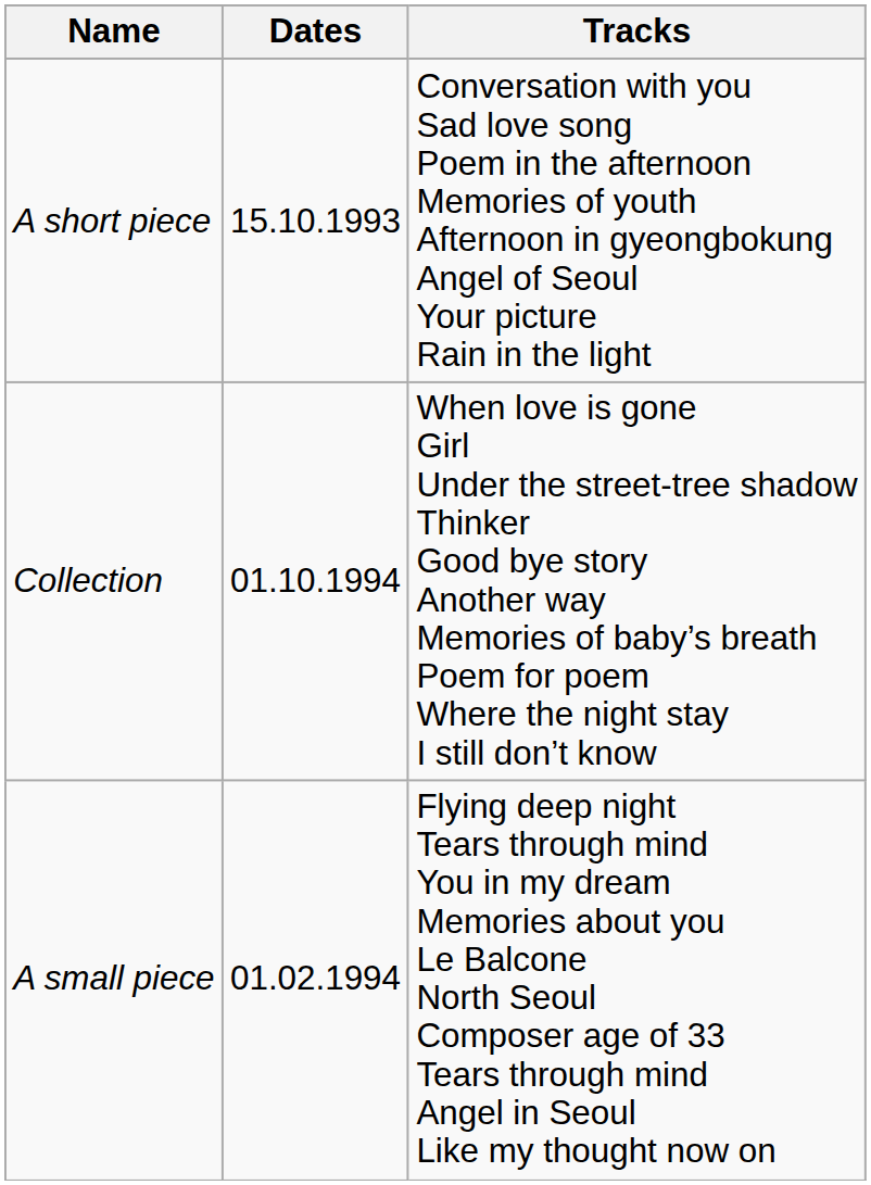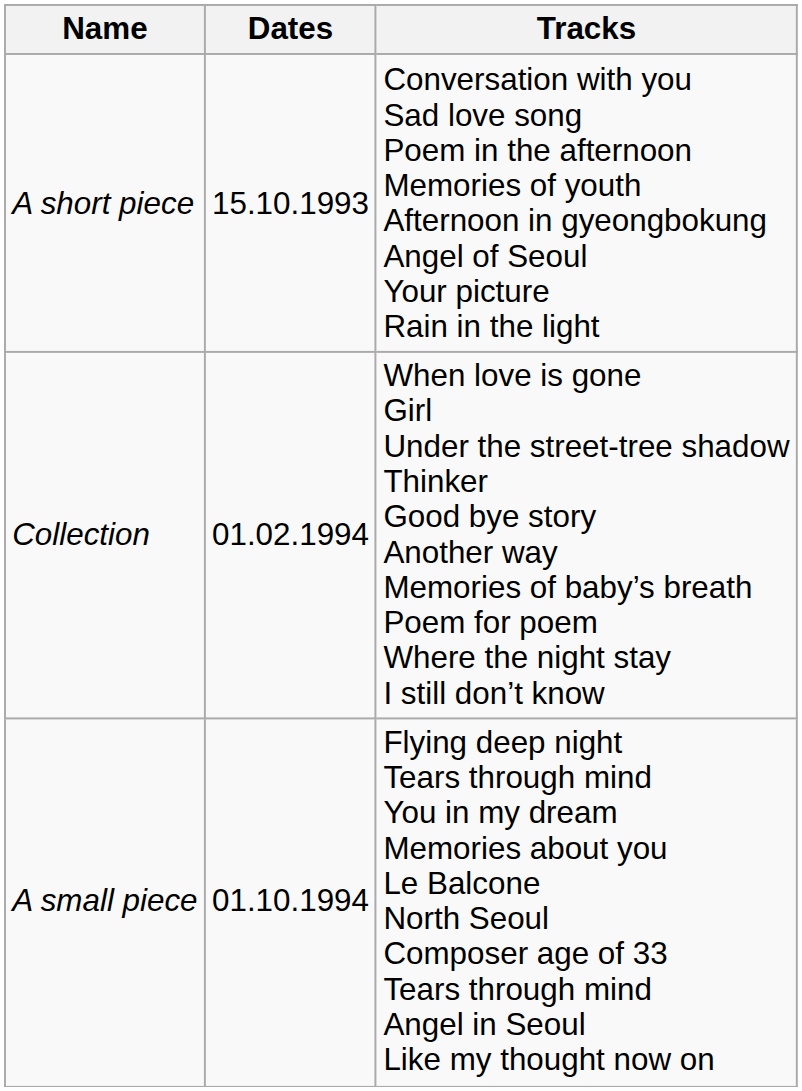 <table class="wikitable">
 <tr>
 <th>Name</th>
 <th>Dates</th>
 <th>Tracks</th>
 </tr>
 <tr>
 <td><em>A short piece</em></td>
 <td>15.10.1993</td>
 <td>Conversation with you<br>Sad love song<br>Poem in the afternoon<br>Memories of youth<br>Afternoon in gyeongbokung<br>Angel of Seoul<br>Your picture<br>Rain in the light</td>
 </tr>
 <tr>
 <td><em>Collection</em></td>
-<td>01.10.1994</td>
+<td>01.02.1994</td>
 <td>When love is gone<br>Girl<br>Under the street-tree shadow<br>Thinker<br>Good bye story<br>Another way<br>Memories of baby’s breath<br>Poem for poem<br>Where the night stay<br>I still don’t know</td>
 </tr>
 <tr>
 <td><em>A small piece</em></td>
-<td>01.02.1994</td>
+<td>01.10.1994</td>
 <td>Flying deep night<br>Tears through mind<br>You in my dream<br>Memories about you<br>Le Balcone<br>North Seoul<br>Composer age of 33<br>Tears through mind<br>Angel in Seoul<br>Like my thought now on</td>
 </tr>
 </table>
